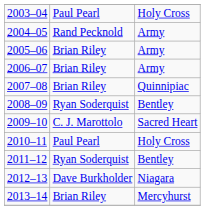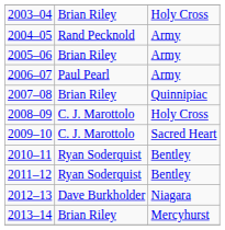 <table class="wikitable sortable">
 <tr>
 </tr>
 <tr>
 <td><a href='#'>2003–04</a></td>
-<td><a href='#'>Paul Pearl</a></td>
+<td><a href='#'>Brian Riley</a></td>
 <td><a href='#'>Holy Cross</a></td>
 </tr>
 <tr>
 <td><a href='#'>2004–05</a></td>
 <td><a href='#'>Rand Pecknold</a></td>
 <td><a href='#'>Army</a></td>
 </tr>
 <tr>
 <td><a href='#'>2005–06</a></td>
 <td><a href='#'>Brian Riley</a></td>
 <td><a href='#'>Army</a></td>
 </tr>
 <tr>
 <td><a href='#'>2006–07</a></td>
-<td><a href='#'>Brian Riley</a></td>
+<td><a href='#'>Paul Pearl</a></td>
 <td><a href='#'>Army</a></td>
 </tr>
 <tr>
 <td><a href='#'>2007–08</a></td>
 <td><a href='#'>Brian Riley</a></td>
 <td><a href='#'>Quinnipiac</a></td>
 </tr>
 <tr>
 <td><a href='#'>2008–09</a></td>
-<td><a href='#'>Ryan Soderquist</a></td>
-<td><a href='#'>Bentley</a></td>
+<td><a href='#'>C. J. Marottolo</a></td>
+<td><a href='#'>Holy Cross</a></td>
 </tr>
 <tr>
 <td><a href='#'>2009–10</a></td>
 <td><a href='#'>C. J. Marottolo</a></td>
 <td><a href='#'>Sacred Heart</a></td>
 </tr>
 <tr>
 <td><a href='#'>2010–11</a></td>
-<td><a href='#'>Paul Pearl</a></td>
-<td><a href='#'>Holy Cross</a></td>
+<td><a href='#'>Ryan Soderquist</a></td>
+<td><a href='#'>Bentley</a></td>
 </tr>
 <tr>
 <td><a href='#'>2011–12</a></td>
 <td><a href='#'>Ryan Soderquist</a></td>
 <td><a href='#'>Bentley</a></td>
 </tr>
 <tr>
 <td><a href='#'>2012–13</a></td>
 <td><a href='#'>Dave Burkholder</a></td>
 <td><a href='#'>Niagara</a></td>
 </tr>
 <tr>
 <td><a href='#'>2013–14</a></td>
 <td><a href='#'>Brian Riley</a></td>
 <td><a href='#'>Mercyhurst</a></td>
 </tr>
 <tr>
 </tr>
 </table>
